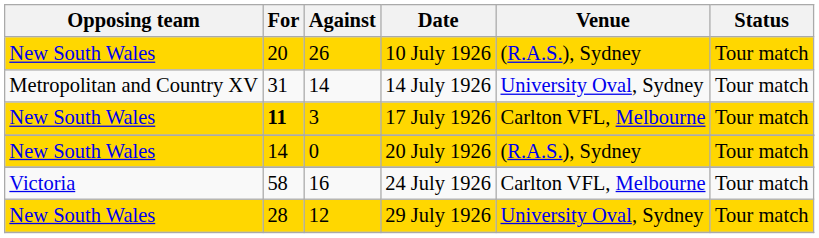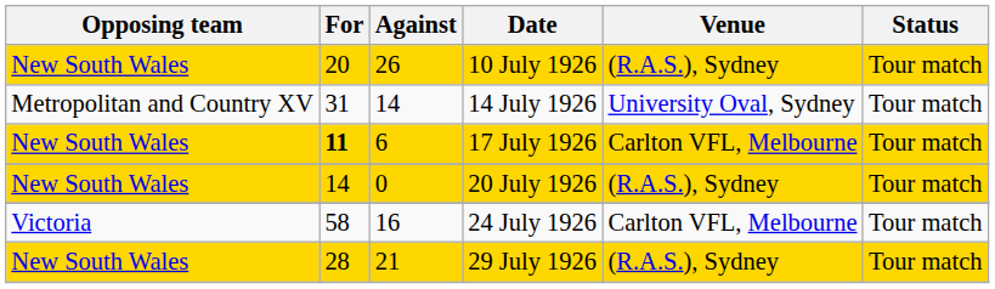 <table class=wikitable>
 <tr>
 <th>Opposing team</th>
 <th>For</th>
 <th>Against</th>
 <th>Date</th>
 <th>Venue</th>
 <th>Status</th>
 </tr>
 <tr bgcolor="gold">
 <td><a href='#'>New South Wales</a></td>
 <td>20</td>
 <td>26</td>
 <td>10 July 1926</td>
 <td>(<a href='#'>R.A.S.</a>), Sydney</td>
 <td>Tour match</td>
 </tr>
 <tr>
 <td>Metropolitan and Country XV</td>
 <td>31</td>
 <td>14</td>
 <td>14 July 1926</td>
 <td><a href='#'>University Oval</a>, Sydney</td>
 <td>Tour match</td>
 </tr>
 <tr bgcolor="gold">
 <td><a href='#'>New South Wales</a></td>
 <td><strong>11</strong></td>
-<td>3</td>
+<td>6</td>
 <td>17 July 1926</td>
 <td>Carlton VFL, <a href='#'>Melbourne</a></td>
 <td>Tour match</td>
 </tr>
 <tr>
 </tr>
 <tr bgcolor="gold">
 <td><a href='#'>New South Wales</a></td>
 <td>14</td>
 <td>0</td>
 <td>20 July 1926</td>
 <td>(<a href='#'>R.A.S.</a>), Sydney</td>
 <td>Tour match</td>
 </tr>
 <tr>
 </tr>
 <tr>
 <td><a href='#'>Victoria</a></td>
 <td>58</td>
 <td>16</td>
 <td>24 July 1926</td>
 <td>Carlton VFL, <a href='#'>Melbourne</a></td>
 <td>Tour match</td>
 </tr>
 <tr bgcolor="gold">
 <td><a href='#'>New South Wales</a></td>
 <td>28</td>
-<td>12</td>
+<td>21</td>
 <td>29 July 1926</td>
-<td><a href='#'>University Oval</a>, Sydney</td>
+<td>(<a href='#'>R.A.S.</a>), Sydney</td>
 <td>Tour match</td>
 </tr>
 <tr>
 </tr>
 </table>
